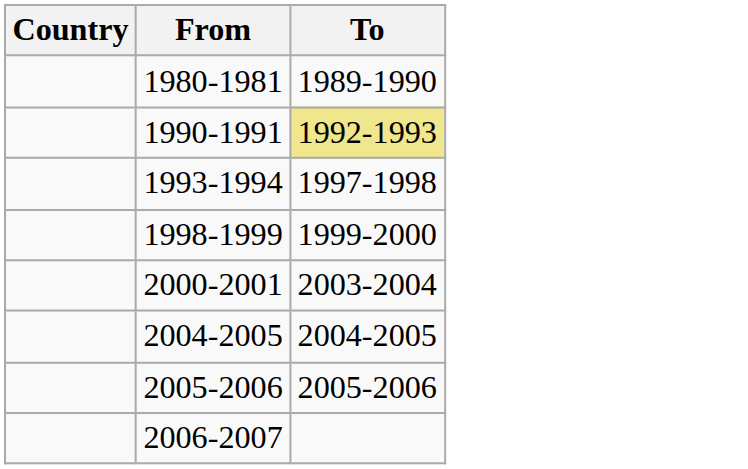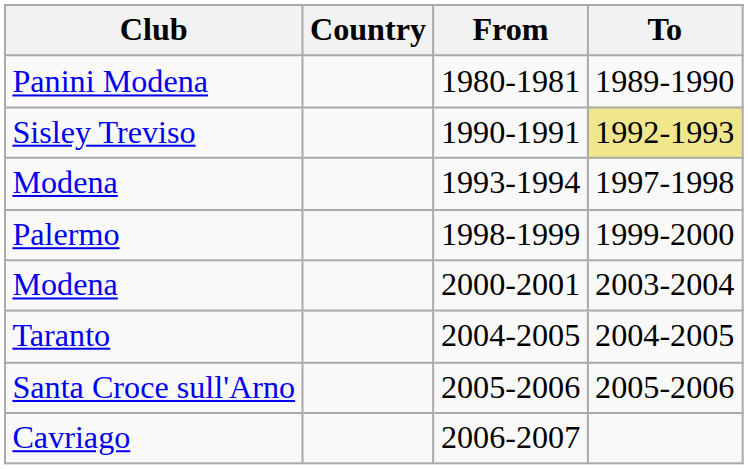 <table class="wikitable">
 <tr>
+<th align="center"><strong>Club</strong></th>
 <th align="center"><strong>Country</strong></th>
 <th align="center"><strong>From</strong></th>
 <th align="center"><strong>To</strong></th>
 </tr>
 <tr align=left>
+<td><a href='#'>Panini Modena</a></td>
 <td></td>
 <td>1980-1981</td>
 <td>1989-1990</td>
 </tr>
 <tr align=left>
+<td><a href='#'>Sisley Treviso</a></td>
 <td></td>
 <td>1990-1991</td>
 <td style="background: khaki;">1992-1993</td>
 </tr>
 <tr align="left">
+<td><a href='#'>Modena</a></td>
 <td></td>
 <td>1993-1994</td>
 <td>1997-1998</td>
 </tr>
 <tr align="left">
+<td><a href='#'>Palermo</a></td>
 <td></td>
 <td>1998-1999</td>
 <td>1999-2000</td>
 </tr>
 <tr align=left>
+<td><a href='#'>Modena</a></td>
 <td></td>
 <td>2000-2001</td>
 <td>2003-2004</td>
 </tr>
 <tr align="left">
+<td><a href='#'>Taranto</a></td>
 <td></td>
 <td>2004-2005</td>
 <td>2004-2005</td>
 </tr>
 <tr align=left>
+<td><a href='#'>Santa Croce sull'Arno</a></td>
 <td></td>
 <td>2005-2006</td>
 <td>2005-2006</td>
 </tr>
 <tr align=left>
+<td><a href='#'>Cavriago</a></td>
 <td></td>
 <td>2006-2007</td>
 <td></td>
 </tr>
 </table>
